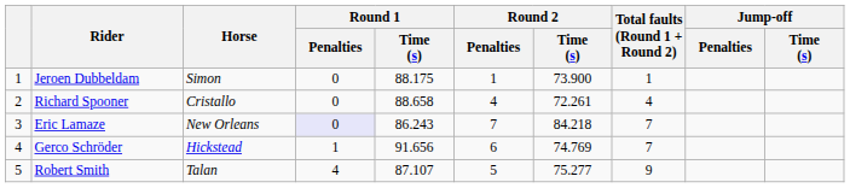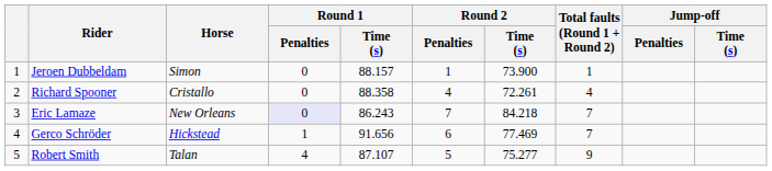 <table class="wikitable" style="font-size: 90%">
 <tr>
 <th rowspan=2 width=20></th>
 <th rowspan=2 width=150>Rider</th>
 <th rowspan=2 width=110>Horse</th>
 <th colspan=2>Round 1</th>
 <th colspan=2>Round 2</th>
 <th rowspan=2>Total faults<br>(Round 1 +<br>Round 2)</th>
 <th colspan=2>Jump-off</th>
 </tr>
 <tr>
 <th width=75>Penalties</th>
 <th width=75>Time<br>(<a href='#'>s</a>)</th>
 <th width=75>Penalties</th>
 <th width=75>Time<br>(<a href='#'>s</a>)</th>
 <th width=75>Penalties</th>
 <th width=75>Time<br>(<a href='#'>s</a>)</th>
 </tr>
 <tr>
 <td align=center>1</td>
 <td> <a href='#'>Jeroen Dubbeldam</a></td>
 <td><em>Simon</em></td>
 <td align=center>0</td>
-<td align=center>88.175</td>
+<td align=center>88.157</td>
 <td align=center>1</td>
 <td align=center>73.900</td>
 <td align=center>1</td>
 <td align=center></td>
 <td align=center></td>
 </tr>
 <tr>
 <td align=center>2</td>
 <td> <a href='#'>Richard Spooner</a></td>
 <td><em>Cristallo</em></td>
 <td align=center>0</td>
-<td align=center>88.658</td>
+<td align=center>88.358</td>
 <td align=center>4</td>
 <td align=center>72.261</td>
 <td align=center>4</td>
 <td align=center></td>
 <td align=center></td>
 </tr>
 <tr>
 <td align=center>3</td>
 <td> <a href='#'>Eric Lamaze</a></td>
 <td><em>New Orleans</em></td>
 <td align=center style="background: lavender;">0</td>
 <td align=center>86.243</td>
 <td align=center>7</td>
 <td align=center>84.218</td>
 <td align=center>7</td>
 <td align=center></td>
 <td align=center></td>
 </tr>
 <tr>
 <td align=center>4</td>
 <td> <a href='#'>Gerco Schröder</a></td>
 <td><em><a href='#'>Hickstead</a></em></td>
 <td align=center>1</td>
 <td align=center>91.656</td>
 <td align=center>6</td>
-<td align=center>74.769</td>
+<td align=center>77.469</td>
 <td align=center>7</td>
 <td align=center></td>
 <td align=center></td>
 </tr>
 <tr>
 <td align=center>5</td>
 <td> <a href='#'>Robert Smith</a></td>
 <td><em>Talan</em></td>
 <td align=center>4</td>
 <td align=center>87.107</td>
 <td align=center>5</td>
 <td align=center>75.277</td>
 <td align=center>9</td>
 <td align=center></td>
 <td align=center></td>
 </tr>
 </table>
